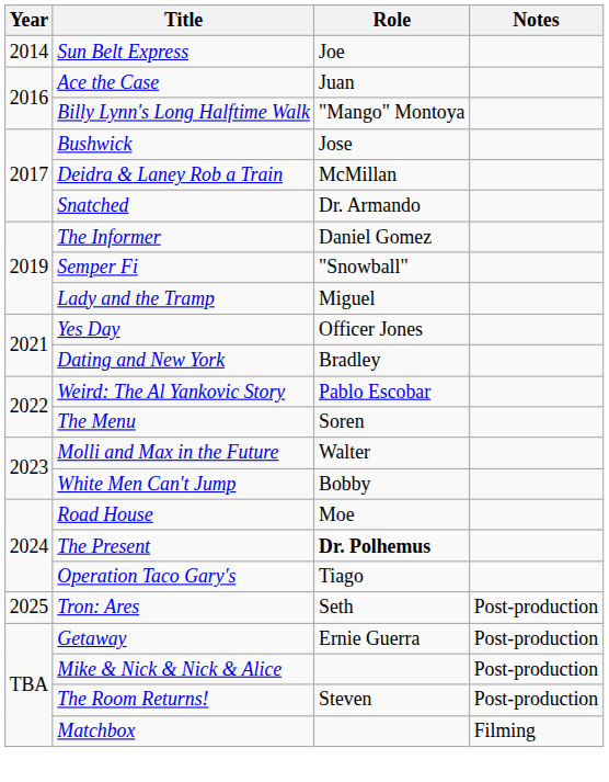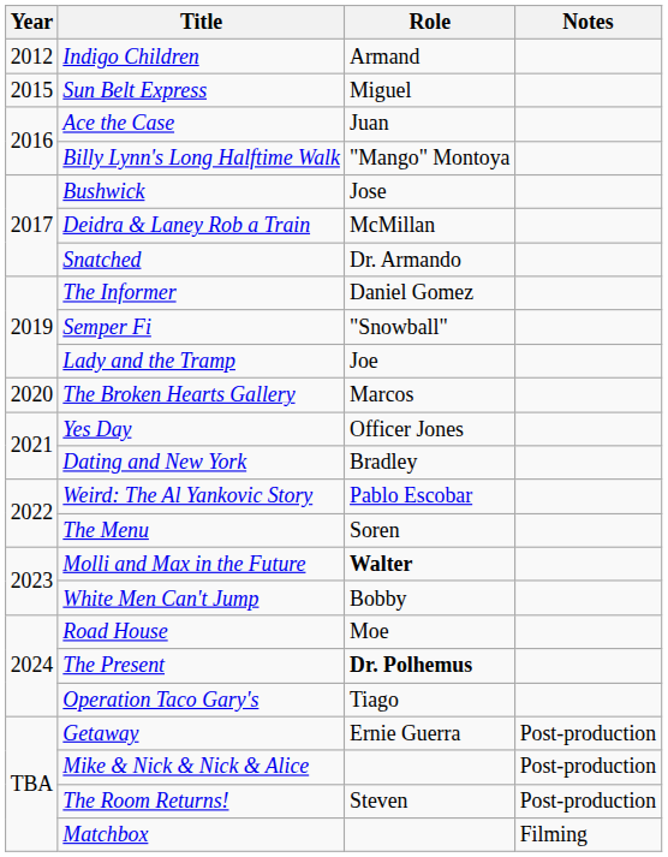 <table class="wikitable sortable">
 <tr>
 <th>Year</th>
 <th>Title</th>
 <th>Role</th>
 <th class="unsortable">Notes</th>
 </tr>
 <tr>
-<td>2014</td>
+<td>2012</td>
+<td><em><a href='#'>Indigo Children</a></em></td>
+<td>Armand</td>
+<td></td>
+</tr>
+<tr>
+<td>2015</td>
 <td><em><a href='#'>Sun Belt Express</a></em></td>
-<td>Joe</td>
+<td>Miguel</td>
 <td></td>
 </tr>
 <tr>
 <td rowspan="2">2016</td>
 <td><em><a href='#'>Ace the Case</a></em></td>
 <td>Juan</td>
 <td></td>
 </tr>
 <tr>
 <td><em><a href='#'>Billy Lynn's Long Halftime Walk</a></em></td>
 <td>"Mango" Montoya</td>
 <td></td>
 </tr>
 <tr>
 <td rowspan="3">2017</td>
 <td><em><a href='#'>Bushwick</a></em></td>
 <td>Jose</td>
 <td></td>
 </tr>
 <tr>
 <td><em><a href='#'>Deidra & Laney Rob a Train</a></em></td>
 <td>McMillan</td>
 <td></td>
 </tr>
 <tr>
 <td><em><a href='#'>Snatched</a></em></td>
 <td>Dr. Armando</td>
 <td></td>
 </tr>
 <tr>
 <td rowspan="3">2019</td>
 <td><em><a href='#'>The Informer</a></em></td>
 <td>Daniel Gomez</td>
 <td></td>
 </tr>
 <tr>
 <td><em><a href='#'>Semper Fi</a></em></td>
 <td>"Snowball"</td>
 <td></td>
 </tr>
 <tr>
 <td><em><a href='#'>Lady and the Tramp</a></em></td>
-<td>Miguel</td>
+<td>Joe</td>
+<td></td>
+</tr>
+<tr>
+<td>2020</td>
+<td><em><a href='#'>The Broken Hearts Gallery</a></em></td>
+<td>Marcos</td>
 <td></td>
 </tr>
 <tr>
 <td rowspan="2">2021</td>
 <td><em><a href='#'>Yes Day</a></em></td>
 <td>Officer Jones</td>
 <td></td>
 </tr>
 <tr>
 <td><em><a href='#'>Dating and New York</a></em></td>
 <td>Bradley</td>
 <td></td>
 </tr>
 <tr>
 <td rowspan="2">2022</td>
 <td><em><a href='#'>Weird: The Al Yankovic Story</a></em></td>
 <td><a href='#'>Pablo Escobar</a></td>
 <td></td>
 </tr>
 <tr>
 <td><em><a href='#'>The Menu</a></em></td>
 <td>Soren</td>
 <td></td>
 </tr>
 <tr>
 <td rowspan="2">2023</td>
 <td><em><a href='#'>Molli and Max in the Future</a></em></td>
-<td>Walter</td>
+<td><strong>Walter</strong></td>
 <td></td>
 </tr>
 <tr>
 <td><em><a href='#'>White Men Can't Jump</a></em></td>
 <td>Bobby</td>
 <td></td>
 </tr>
 <tr>
 <td rowspan=3>2024</td>
 <td><em><a href='#'>Road House</a></em></td>
 <td>Moe</td>
 <td></td>
 </tr>
 <tr>
 <td><em><a href='#'>The Present</a></em></td>
 <td><strong>Dr. Polhemus</strong></td>
 <td></td>
 </tr>
 <tr>
 <td><em><a href='#'>Operation Taco Gary's</a></em></td>
 <td>Tiago</td>
 <td></td>
 </tr>
 <tr>
-<td>2025</td>
-<td><em><a href='#'>Tron: Ares</a></em></td>
-<td>Seth</td>
-<td>Post-production</td>
-</tr>
-<tr>
 <td rowspan=4>TBA</td>
 <td><em><a href='#'>Getaway</a></em></td>
 <td>Ernie Guerra</td>
 <td>Post-production</td>
 </tr>
 <tr>
 <td><em><a href='#'>Mike & Nick & Nick & Alice</a></em></td>
 <td></td>
 <td>Post-production</td>
 </tr>
 <tr>
 <td><em><a href='#'>The Room Returns!</a></em></td>
 <td>Steven</td>
 <td>Post-production</td>
 </tr>
 <tr>
 <td><em><a href='#'>Matchbox</a></em></td>
 <td></td>
 <td>Filming</td>
 </tr>
 </table>
